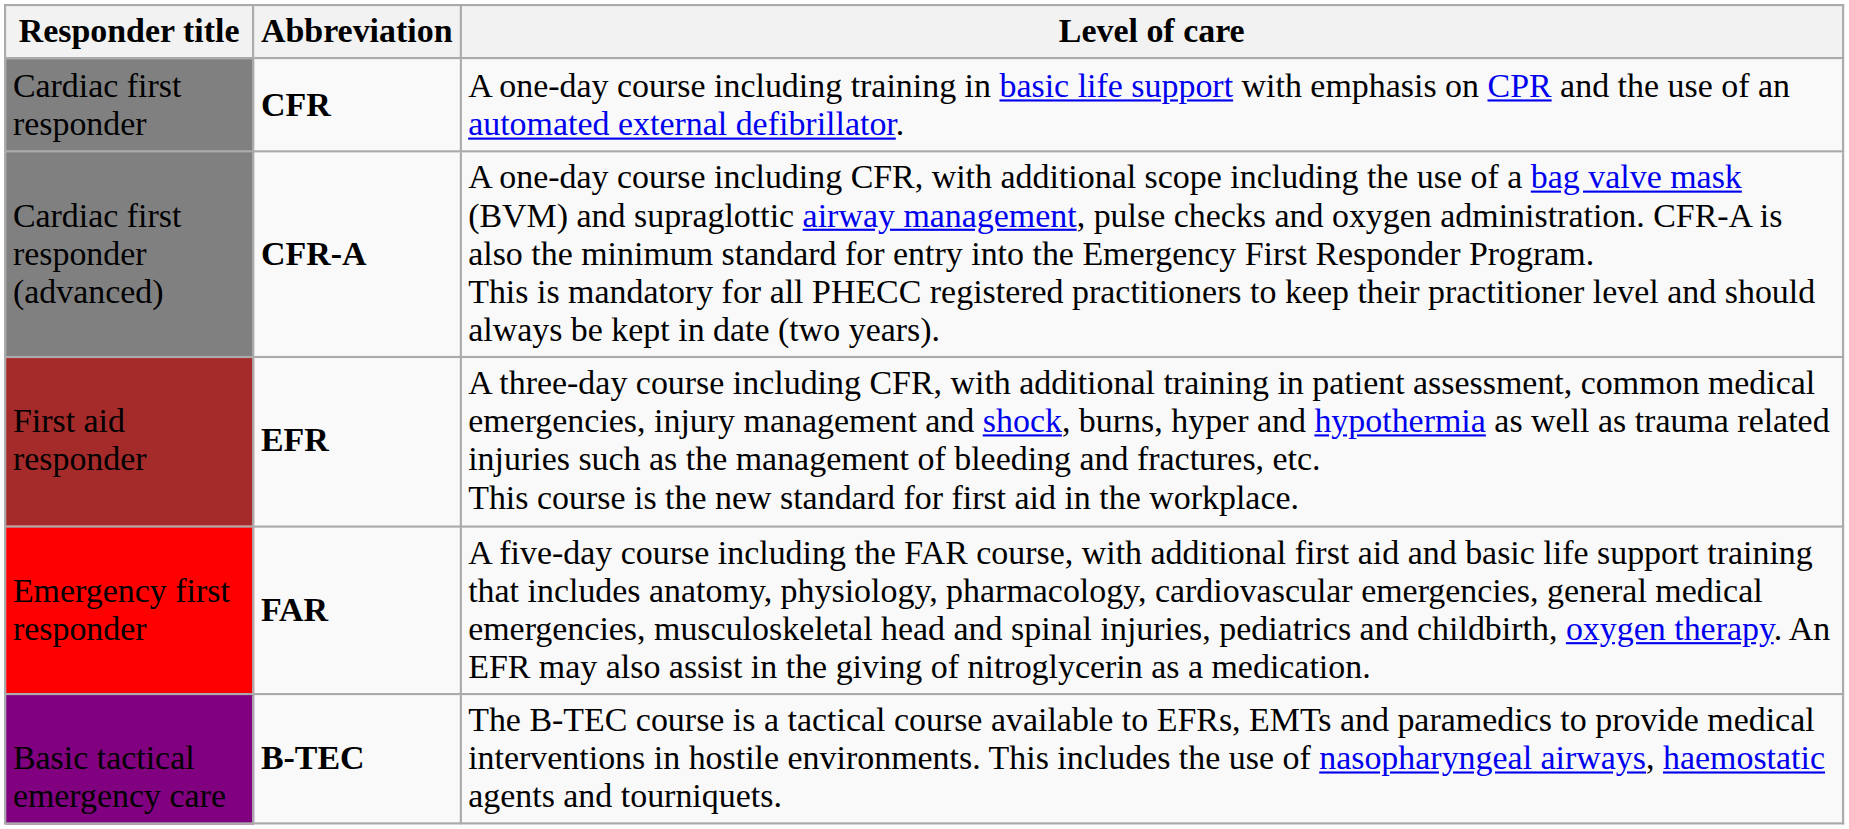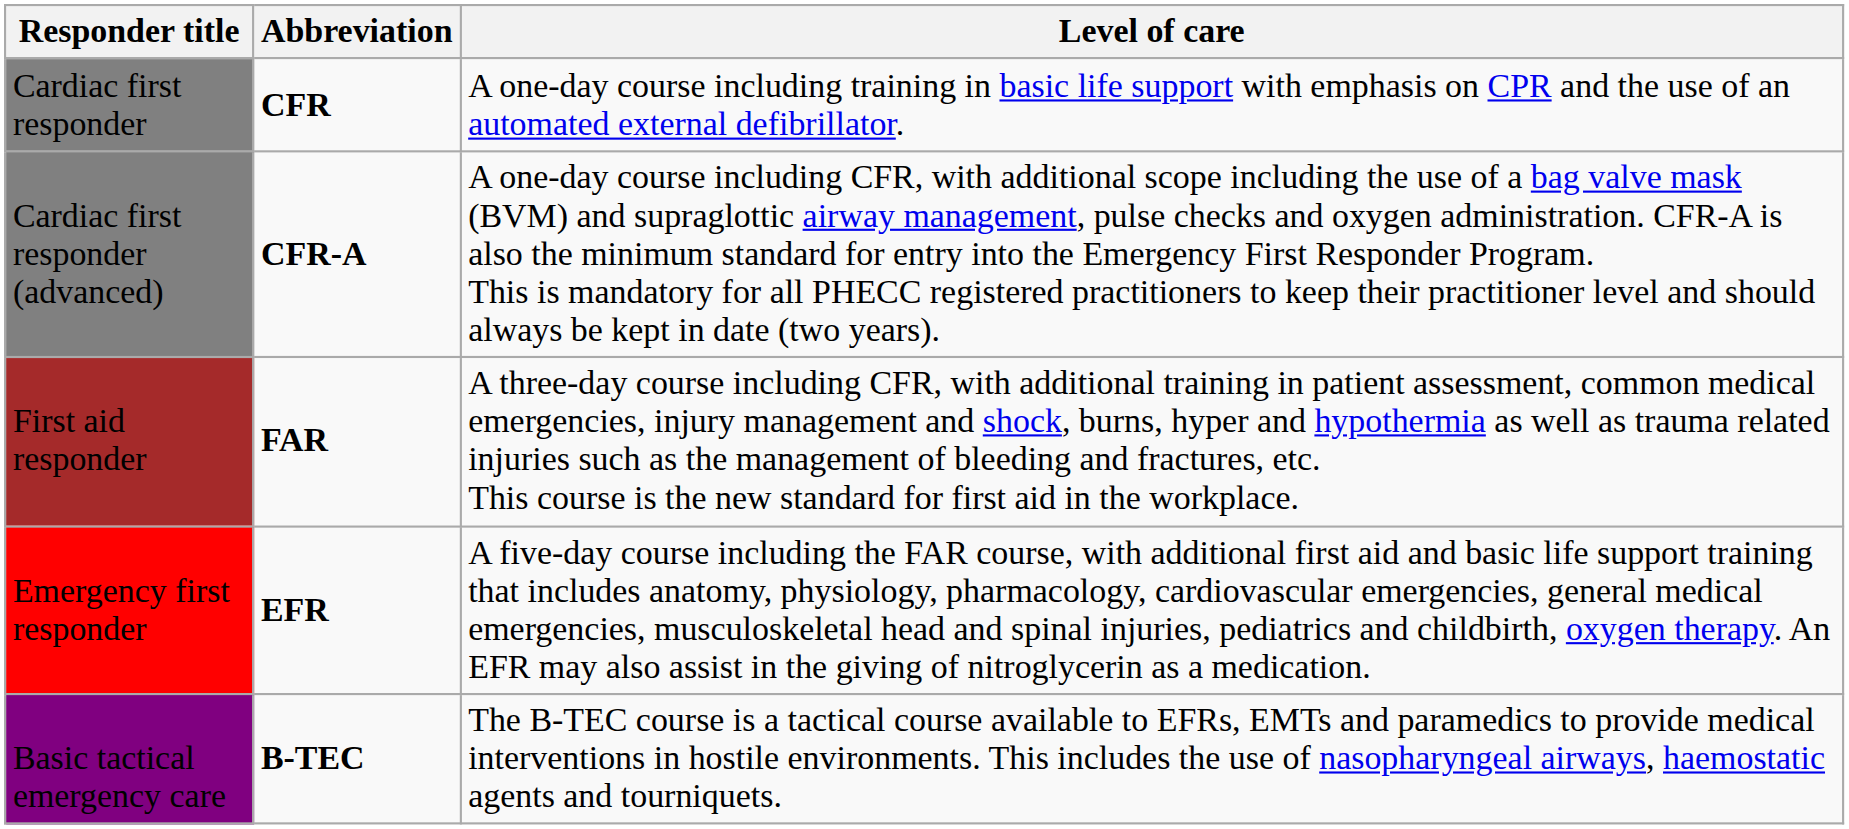 <table class="wikitable">
 <tr>
 <th>Responder title</th>
 <th>Abbreviation</th>
 <th>Level of care</th>
 </tr>
 <tr>
 <td bgcolor=grey>Cardiac first responder</td>
 <td><strong>CFR</strong></td>
 <td>A one-day course including training in <a href='#'>basic life support</a> with emphasis on <a href='#'>CPR</a> and the use of an <a href='#'>automated external defibrillator</a>.</td>
 </tr>
 <tr>
 <td bgcolor=grey>Cardiac first responder (advanced)</td>
 <td><strong>CFR-A</strong></td>
 <td>A one-day course including CFR, with additional scope including the use of a <a href='#'>bag valve mask</a> (BVM) and supraglottic <a href='#'>airway management</a>, pulse checks and oxygen administration. CFR-A is also the minimum standard for entry into the Emergency First Responder Program.<br>This is mandatory for all PHECC registered practitioners to keep their practitioner level and should always be kept in date (two years).</td>
 </tr>
 <tr>
 <td bgcolor="brown">First aid responder</td>
-<td><strong>EFR</strong></td>
+<td><strong>FAR</strong></td>
 <td>A three-day course including CFR, with additional training in patient assessment, common medical emergencies, injury management and <a href='#'>shock</a>, burns, hyper and <a href='#'>hypothermia</a> as well as trauma related injuries such as the management of bleeding and fractures, etc.<br>This course is the new standard for first aid in the workplace.</td>
 </tr>
 <tr>
 <td bgcolor="red">Emergency first responder</td>
-<td><strong>FAR</strong></td>
+<td><strong>EFR</strong></td>
 <td>A five-day course including the FAR course, with additional first aid and basic life support training that includes anatomy, physiology, pharmacology, cardiovascular emergencies, general medical emergencies, musculoskeletal head and spinal injuries, pediatrics and childbirth, <a href='#'>oxygen therapy</a>. An EFR may also assist in the giving of nitroglycerin as a medication.</td>
 </tr>
 <tr>
 <td bgcolor=purple><br>Basic tactical emergency care</td>
 <td><strong>B-TEC</strong></td>
 <td>The B-TEC course is a tactical course available to EFRs, EMTs and paramedics to provide medical interventions in hostile environments.  This includes the use of <a href='#'>nasopharyngeal airways</a>, <a href='#'>haemostatic</a> agents and tourniquets.</td>
 </tr>
 </table>
